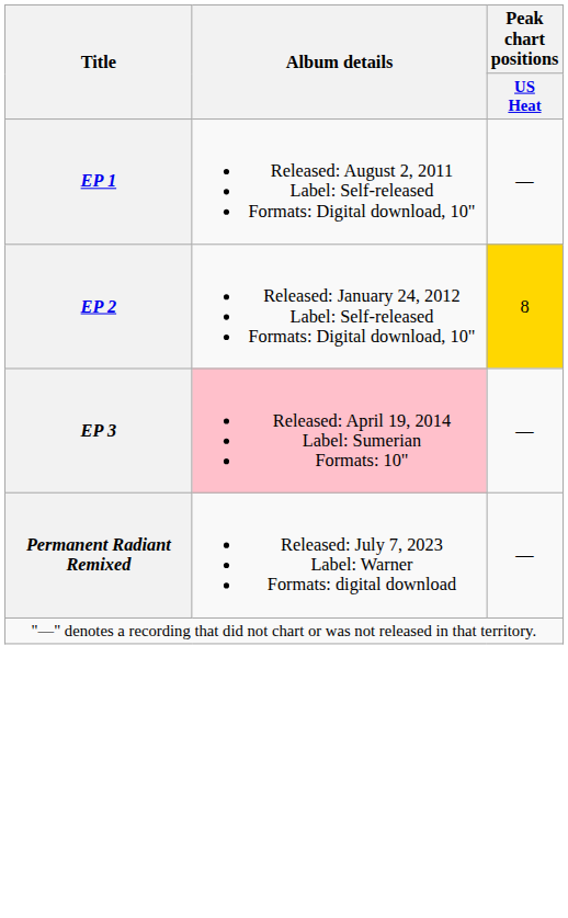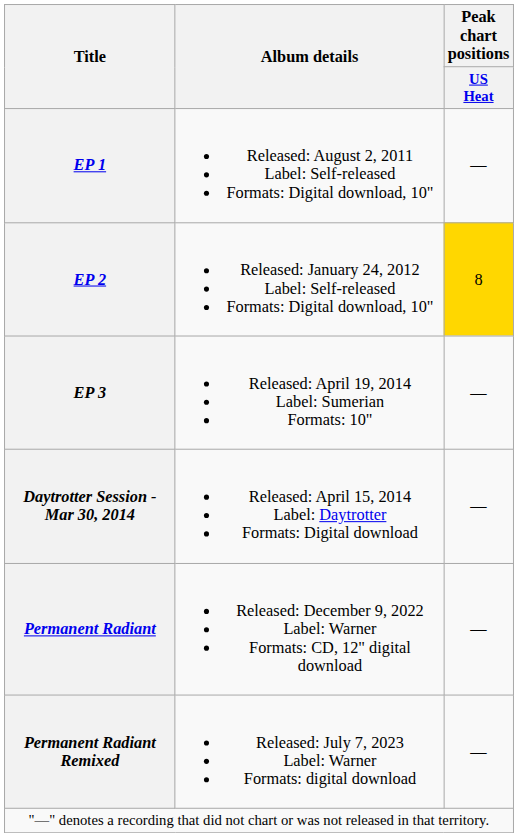 <table class="wikitable plainrowheaders" style="text-align:center;">
 <tr>
 <th scope="col" style="width:10em;" rowspan="2">Title</th>
 <th scope="col" style="width:16em;" rowspan="2">Album details</th>
 <th scope="col" colspan="1">Peak chart positions</th>
 </tr>
 <tr>
 <th scope="col" style="width:3em;font-size:90%;"><a href='#'>US<br>Heat</a><br></th>
 </tr>
 <tr>
 <th scope="row"><em><a href='#'>EP 1</a></em></th>
 <td><br><ul><li>Released: August 2, 2011</li><li>Label: Self-released</li><li>Formats: Digital download, 10"</li></ul></td>
 <td>—</td>
 </tr>
 <tr>
 <th scope="row"><em><a href='#'>EP 2</a></em></th>
 <td><br><ul><li>Released: January 24, 2012</li><li>Label: Self-released</li><li>Formats: Digital download, 10"</li></ul></td>
 <td style="background: gold;">8</td>
 </tr>
 <tr>
 <th scope="row"><em>EP 3</em></th>
-<td style="background: pink;"><br><ul><li>Released: April 19, 2014</li><li>Label: Sumerian</li><li>Formats: 10"</li></ul></td>
+<td><br><ul><li>Released: April 19, 2014</li><li>Label: Sumerian</li><li>Formats: 10"</li></ul></td>
+<td>—</td>
+</tr>
+<tr>
+<th scope="row"><em>Daytrotter Session - Mar 30, 2014</em></th>
+<td><br><ul><li>Released: April 15, 2014</li><li>Label: <a href='#'>Daytrotter</a></li><li>Formats: Digital download</li></ul></td>
+<td>—</td>
+</tr>
+<tr>
+<th scope="row"><em><a href='#'>Permanent Radiant</a></em></th>
+<td><br><ul><li>Released: December 9, 2022</li><li>Label: Warner</li><li>Formats: CD, 12" digital download</li></ul></td>
 <td>—</td>
 </tr>
 <tr>
 <th scope="row"><em>Permanent Radiant Remixed</em></th>
 <td><br><ul><li>Released: July 7, 2023</li><li>Label: Warner</li><li>Formats: digital download</li></ul></td>
 <td>—</td>
 </tr>
 <tr>
 <td colspan="3" style="font-size:90%">"—" denotes a recording that did not chart or was not released in that territory.</td>
 </tr>
 </table>
